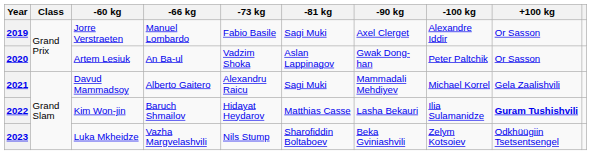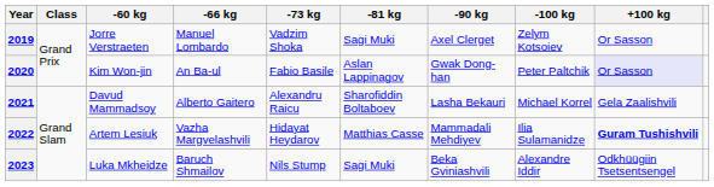 <table class=wikitable style="font-size:90%;">
 <tr>
 <th>Year</th>
 <th>Class</th>
 <th>-60 kg</th>
 <th>-66 kg</th>
 <th>-73 kg</th>
 <th>-81 kg</th>
 <th>-90 kg</th>
 <th>-100 kg</th>
 <th>+100 kg</th>
 <th></th>
 </tr>
 <tr>
 <th><a href='#'>2019</a></th>
 <td rowspan=2>Grand Prix</td>
 <td> <a href='#'>Jorre Verstraeten</a></td>
 <td> <a href='#'>Manuel Lombardo</a></td>
-<td> <a href='#'>Fabio Basile</a></td>
+<td> <a href='#'>Vadzim Shoka</a></td>
 <td> <a href='#'>Sagi Muki</a></td>
 <td> <a href='#'>Axel Clerget</a></td>
-<td> <a href='#'>Alexandre Iddir</a></td>
+<td> <a href='#'>Zelym Kotsoiev</a></td>
 <td> <a href='#'>Or Sasson</a></td>
 <td></td>
 </tr>
 <tr>
 <th><a href='#'>2020</a></th>
-<td> <a href='#'>Artem Lesiuk</a></td>
+<td> <a href='#'>Kim Won-jin</a></td>
 <td> <a href='#'>An Ba-ul</a></td>
-<td> <a href='#'>Vadzim Shoka</a></td>
+<td> <a href='#'>Fabio Basile</a></td>
 <td> <a href='#'>Aslan Lappinagov</a></td>
 <td> <a href='#'>Gwak Dong-han</a></td>
 <td> <a href='#'>Peter Paltchik</a></td>
-<td> <a href='#'>Or Sasson</a></td>
+<td style="background: lavender;"> <a href='#'>Or Sasson</a></td>
 <td></td>
 </tr>
 <tr>
 <th><a href='#'>2021</a></th>
 <td rowspan=3>Grand Slam</td>
 <td> <a href='#'>Davud Mammadsoy</a></td>
 <td> <a href='#'>Alberto Gaitero</a></td>
 <td> <a href='#'>Alexandru Raicu</a></td>
-<td> <a href='#'>Sagi Muki</a></td>
-<td> <a href='#'>Mammadali Mehdiyev</a></td>
+<td> <a href='#'>Sharofiddin Boltaboev</a></td>
+<td> <a href='#'>Lasha Bekauri</a></td>
 <td> <a href='#'>Michael Korrel</a></td>
 <td> <a href='#'>Gela Zaalishvili</a></td>
 <td></td>
 </tr>
 <tr>
 <th><a href='#'>2022</a></th>
-<td> <a href='#'>Kim Won-jin</a></td>
-<td> <a href='#'>Baruch Shmailov</a></td>
+<td> <a href='#'>Artem Lesiuk</a></td>
+<td> <a href='#'>Vazha Margvelashvili</a></td>
 <td> <a href='#'>Hidayat Heydarov</a></td>
 <td> <a href='#'>Matthias Casse</a></td>
-<td> <a href='#'>Lasha Bekauri</a></td>
+<td> <a href='#'>Mammadali Mehdiyev</a></td>
 <td> <a href='#'>Ilia Sulamanidze</a></td>
 <td><strong> <a href='#'>Guram Tushishvili</a></strong></td>
 <td></td>
 </tr>
 <tr>
 <th><a href='#'>2023</a></th>
 <td> <a href='#'>Luka Mkheidze</a></td>
-<td> <a href='#'>Vazha Margvelashvili</a></td>
+<td> <a href='#'>Baruch Shmailov</a></td>
 <td> <a href='#'>Nils Stump</a></td>
-<td> <a href='#'>Sharofiddin Boltaboev</a></td>
+<td> <a href='#'>Sagi Muki</a></td>
 <td> <a href='#'>Beka Gviniashvili</a></td>
-<td> <a href='#'>Zelym Kotsoiev</a></td>
+<td> <a href='#'>Alexandre Iddir</a></td>
 <td> <a href='#'>Odkhüügiin Tsetsentsengel</a></td>
 <td></td>
 </tr>
 </table>
